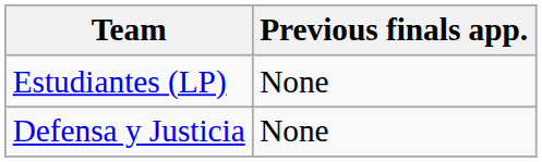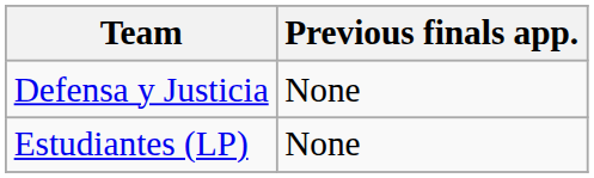 <table class="wikitable">
 <tr>
 <th>Team</th>
 <th>Previous finals app.</th>
 </tr>
 <tr>
+<td><a href='#'>Defensa y Justicia</a></td>
+<td>None</td>
+</tr>
+<tr>
 <td><a href='#'>Estudiantes (LP)</a></td>
 <td>None</td>
 </tr>
-<tr>
-<td><a href='#'>Defensa y Justicia</a></td>
-<td>None</td>
-</tr>
 </table>
